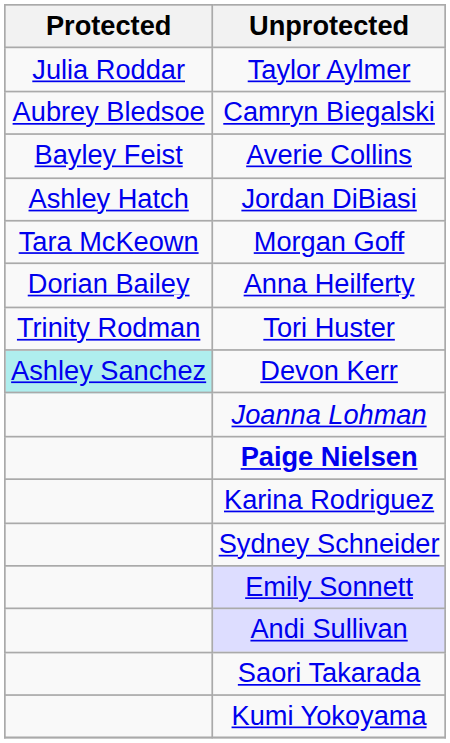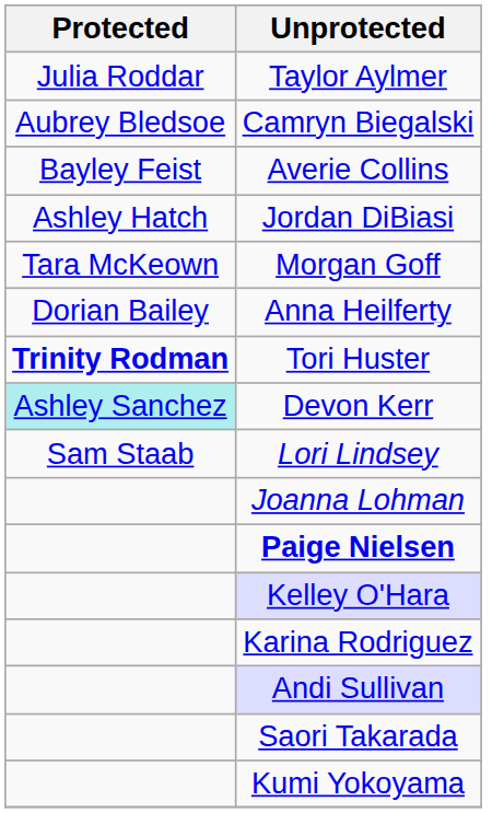 <table class="wikitable" style="text-align:center">
 <tr>
 <th scope="col">Protected</th>
 <th scope="col">Unprotected</th>
 </tr>
 <tr>
 <td><a href='#'>Julia Roddar</a></td>
 <td><a href='#'>Taylor Aylmer</a></td>
 </tr>
 <tr>
 <td><a href='#'>Aubrey Bledsoe</a></td>
 <td><a href='#'>Camryn Biegalski</a></td>
 </tr>
 <tr>
 <td><a href='#'>Bayley Feist</a></td>
 <td><a href='#'>Averie Collins</a></td>
 </tr>
 <tr>
 <td><a href='#'>Ashley Hatch</a></td>
 <td><a href='#'>Jordan DiBiasi</a></td>
 </tr>
 <tr>
 <td><a href='#'>Tara McKeown</a></td>
 <td><a href='#'>Morgan Goff</a></td>
 </tr>
 <tr>
 <td><a href='#'>Dorian Bailey</a></td>
 <td><a href='#'>Anna Heilferty</a></td>
 </tr>
 <tr>
-<td><a href='#'>Trinity Rodman</a></td>
+<td><strong><a href='#'>Trinity Rodman</a></strong></td>
 <td><a href='#'>Tori Huster</a></td>
 </tr>
 <tr>
 <td style="background: paleturquoise;"><a href='#'>Ashley Sanchez</a></td>
 <td><a href='#'>Devon Kerr</a></td>
+</tr>
+<tr>
+<td><a href='#'>Sam Staab</a></td>
+<td><em><a href='#'>Lori Lindsey</a></em></td>
 </tr>
 <tr>
 <td></td>
 <td><em><a href='#'>Joanna Lohman</a></em></td>
 </tr>
 <tr>
 <td></td>
 <td><strong><a href='#'>Paige Nielsen</a></strong></td>
 </tr>
 <tr>
 <td></td>
-<td><a href='#'>Karina Rodriguez</a></td>
+<td style="background:#ddf;"><a href='#'>Kelley O'Hara</a></td>
 </tr>
 <tr>
 <td></td>
-<td><a href='#'>Sydney Schneider</a></td>
-</tr>
-<tr>
-<td></td>
-<td style="background:#ddf;"><a href='#'>Emily Sonnett</a></td>
+<td><a href='#'>Karina Rodriguez</a></td>
 </tr>
 <tr>
 <td></td>
 <td style="background:#ddf;"><a href='#'>Andi Sullivan</a></td>
 </tr>
 <tr>
 <td></td>
 <td><a href='#'>Saori Takarada</a></td>
 </tr>
 <tr>
 <td></td>
 <td><a href='#'>Kumi Yokoyama</a></td>
 </tr>
 <tr>
 </tr>
 </table>
